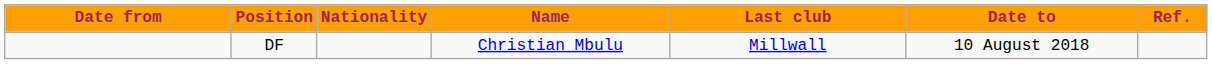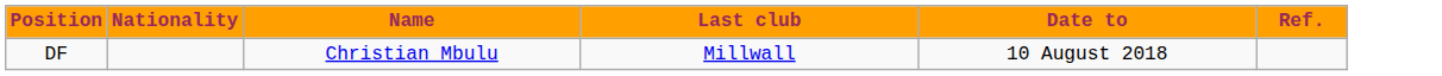 <table class="wikitable"  style="text-align:center; font-size:90%; ">
 <tr>
-<th style="background:#ffa000; color:#98285c; width:200px;">Date from</th>
 <th style="background:#ffa000; color:#98285c; width:50px;">Position</th>
 <th style="background:#ffa000; color:#98285c; width:50px;">Nationality</th>
 <th style="background:#ffa000; color:#98285c; width:200px;">Name</th>
 <th style="background:#ffa000; color:#98285c; width:200px;">Last club</th>
 <th style="background:#ffa000; color:#98285c; width:200px;">Date to</th>
 <th style="background:#ffa000; color:#98285c; width:50px;">Ref.</th>
 </tr>
 <tr>
-<td></td>
 <td>DF</td>
 <td></td>
 <td><a href='#'>Christian Mbulu</a></td>
 <td><a href='#'>Millwall</a></td>
 <td>10 August 2018</td>
 <td></td>
 </tr>
 </table>
